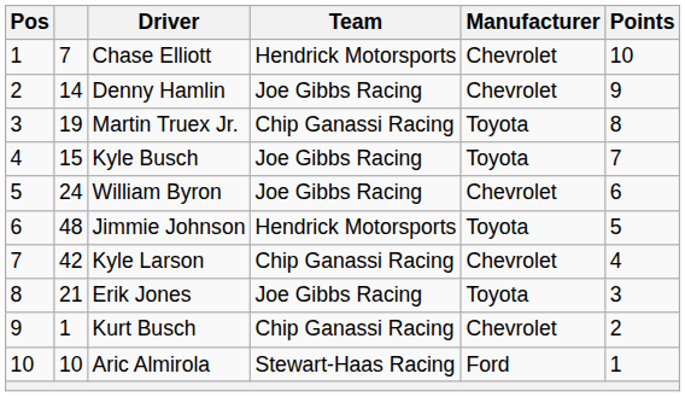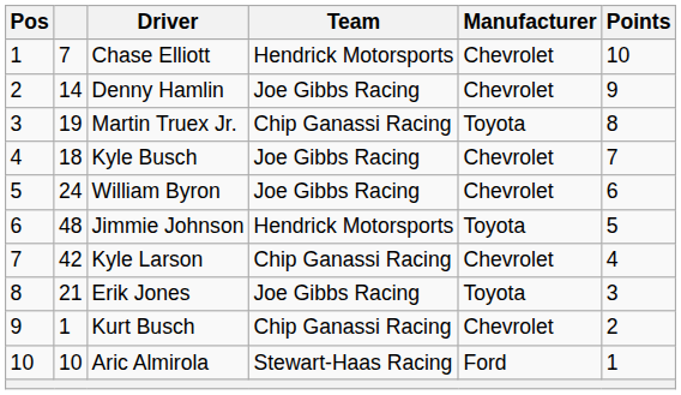 <table class="wikitable" style="font-size:98%">
 <tr>
 <th>Pos</th>
 <th></th>
 <th>Driver</th>
 <th>Team</th>
 <th>Manufacturer</th>
 <th>Points</th>
 </tr>
 <tr>
 <td>1</td>
 <td>7</td>
 <td>Chase Elliott</td>
 <td>Hendrick Motorsports</td>
 <td>Chevrolet</td>
 <td>10</td>
 </tr>
 <tr>
 <td>2</td>
 <td>14</td>
 <td>Denny Hamlin</td>
 <td>Joe Gibbs Racing</td>
 <td>Chevrolet</td>
 <td>9</td>
 </tr>
 <tr>
 <td>3</td>
 <td>19</td>
 <td>Martin Truex Jr.</td>
 <td>Chip Ganassi Racing</td>
 <td>Toyota</td>
 <td>8</td>
 </tr>
 <tr>
 <td>4</td>
-<td>15</td>
+<td>18</td>
 <td>Kyle Busch</td>
 <td>Joe Gibbs Racing</td>
-<td>Toyota</td>
+<td>Chevrolet</td>
 <td>7</td>
 </tr>
 <tr>
 <td>5</td>
 <td>24</td>
 <td>William Byron</td>
 <td>Joe Gibbs Racing</td>
 <td>Chevrolet</td>
 <td>6</td>
 </tr>
 <tr>
 <td>6</td>
 <td>48</td>
 <td>Jimmie Johnson</td>
 <td>Hendrick Motorsports</td>
 <td>Toyota</td>
 <td>5</td>
 </tr>
 <tr>
 <td>7</td>
 <td>42</td>
 <td>Kyle Larson</td>
 <td>Chip Ganassi Racing</td>
 <td>Chevrolet</td>
 <td>4</td>
 </tr>
 <tr>
 <td>8</td>
 <td>21</td>
 <td>Erik Jones</td>
 <td>Joe Gibbs Racing</td>
 <td>Toyota</td>
 <td>3</td>
 </tr>
 <tr>
 <td>9</td>
 <td>1</td>
 <td>Kurt Busch</td>
 <td>Chip Ganassi Racing</td>
 <td>Chevrolet</td>
 <td>2</td>
 </tr>
 <tr>
 <td>10</td>
 <td>10</td>
 <td>Aric Almirola</td>
 <td>Stewart-Haas Racing</td>
 <td>Ford</td>
 <td>1</td>
 </tr>
 <tr>
 <th colspan="6"></th>
 </tr>
 </table>
